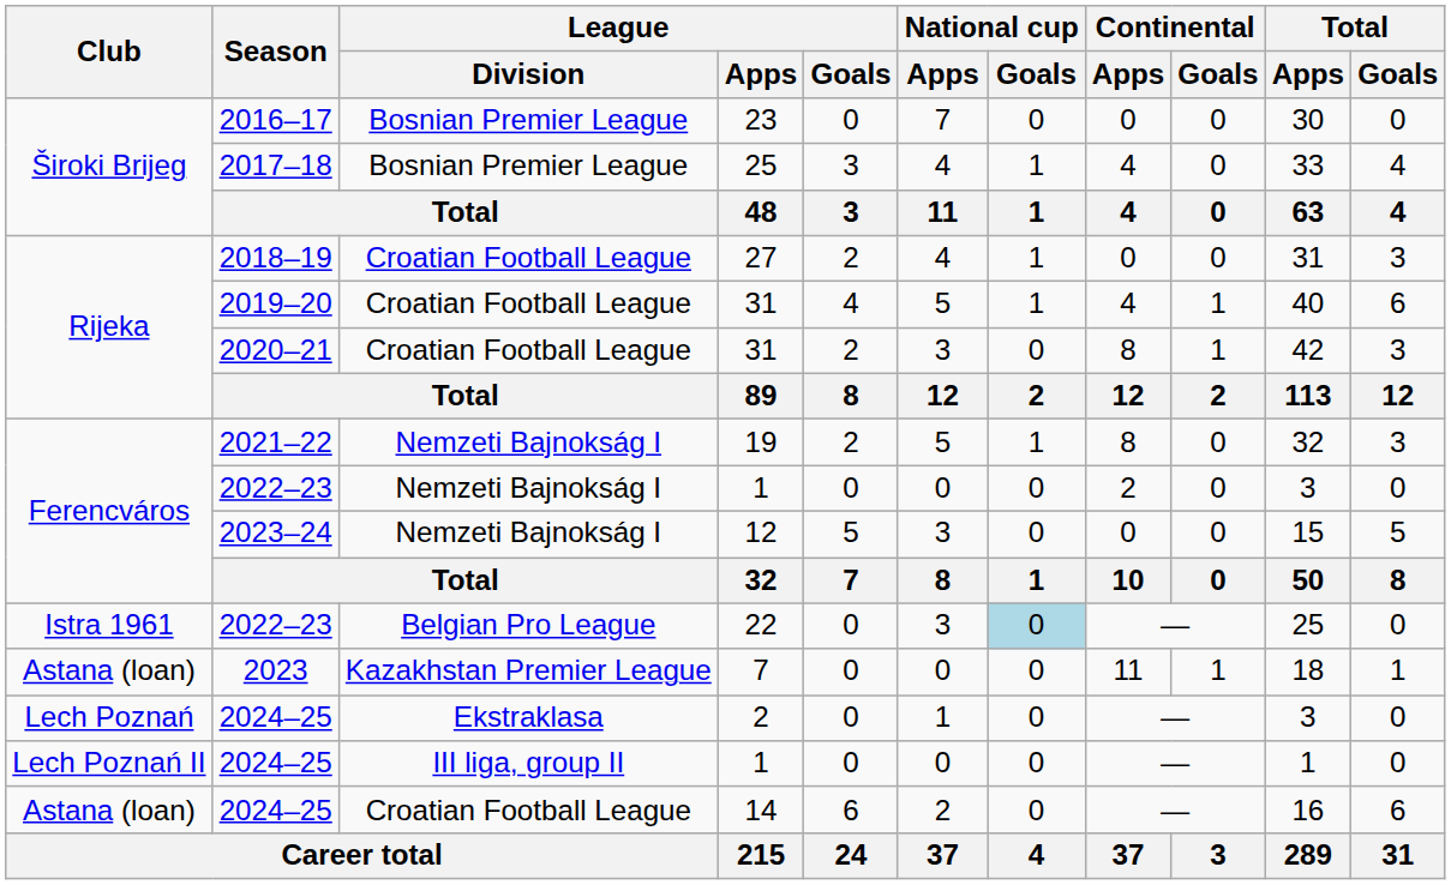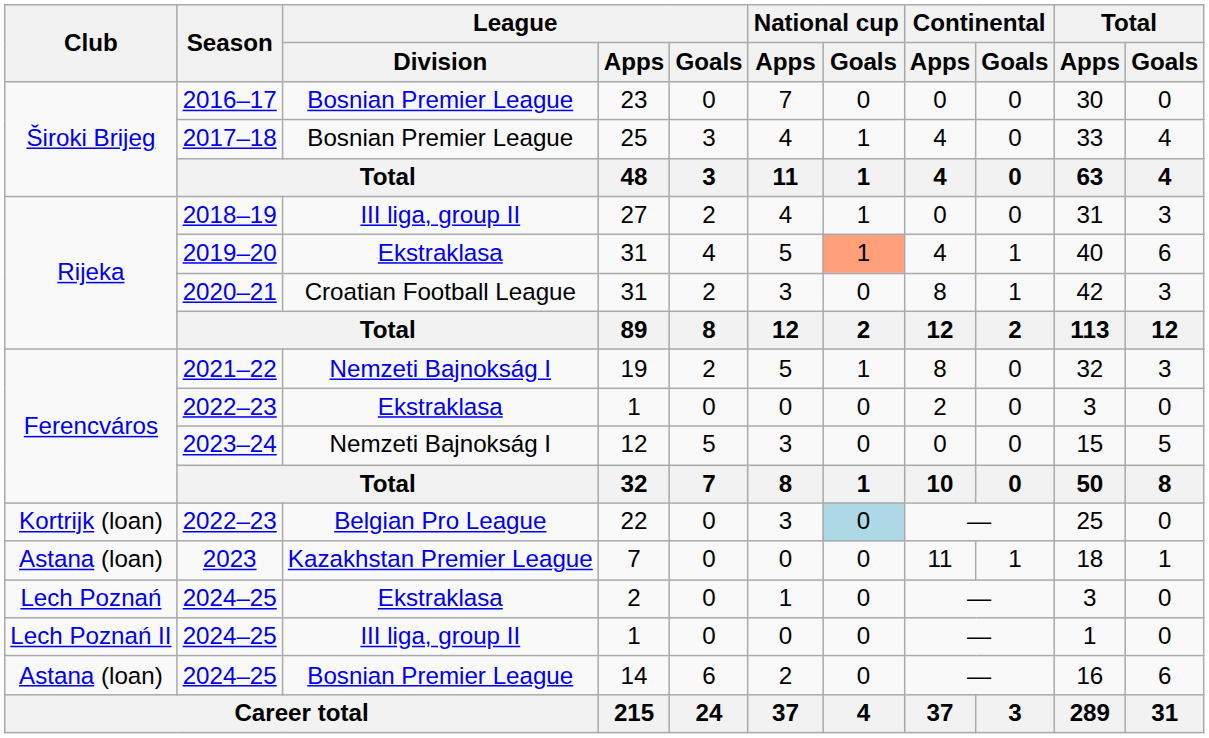 <table class="wikitable" style="text-align:center">
 <tr>
 <th rowspan=2>Club</th>
 <th rowspan=2>Season</th>
 <th colspan=3>League</th>
 <th colspan=2>National cup</th>
 <th colspan=2>Continental</th>
 <th colspan=2>Total</th>
 </tr>
 <tr>
 <th>Division</th>
 <th>Apps</th>
 <th>Goals</th>
 <th>Apps</th>
 <th>Goals</th>
 <th>Apps</th>
 <th>Goals</th>
 <th>Apps</th>
 <th>Goals</th>
 </tr>
 <tr>
 <td rowspan=3><a href='#'>Široki Brijeg</a></td>
 <td><a href='#'>2016–17</a></td>
 <td><a href='#'>Bosnian Premier League</a></td>
 <td>23</td>
 <td>0</td>
 <td>7</td>
 <td>0</td>
 <td>0</td>
 <td>0</td>
 <td>30</td>
 <td>0</td>
 </tr>
 <tr>
 <td><a href='#'>2017–18</a></td>
 <td>Bosnian Premier League</td>
 <td>25</td>
 <td>3</td>
 <td>4</td>
 <td>1</td>
 <td>4</td>
 <td>0</td>
 <td>33</td>
 <td>4</td>
 </tr>
 <tr>
 <th colspan=2>Total</th>
 <th>48</th>
 <th>3</th>
 <th>11</th>
 <th>1</th>
 <th>4</th>
 <th>0</th>
 <th>63</th>
 <th>4</th>
 </tr>
 <tr>
 <td rowspan=4><a href='#'>Rijeka</a></td>
 <td><a href='#'>2018–19</a></td>
-<td><a href='#'>Croatian Football League</a></td>
+<td><a href='#'>III liga, group II</a></td>
 <td>27</td>
 <td>2</td>
 <td>4</td>
 <td>1</td>
 <td>0</td>
 <td>0</td>
 <td>31</td>
 <td>3</td>
 </tr>
 <tr>
 <td><a href='#'>2019–20</a></td>
-<td>Croatian Football League</td>
+<td><a href='#'>Ekstraklasa</a></td>
 <td>31</td>
 <td>4</td>
 <td>5</td>
-<td>1</td>
+<td style="background: lightsalmon;">1</td>
 <td>4</td>
 <td>1</td>
 <td>40</td>
 <td>6</td>
 </tr>
 <tr>
 <td><a href='#'>2020–21</a></td>
 <td>Croatian Football League</td>
 <td>31</td>
 <td>2</td>
 <td>3</td>
 <td>0</td>
 <td>8</td>
 <td>1</td>
 <td>42</td>
 <td>3</td>
 </tr>
 <tr>
 <th colspan=2>Total</th>
 <th>89</th>
 <th>8</th>
 <th>12</th>
 <th>2</th>
 <th>12</th>
 <th>2</th>
 <th>113</th>
 <th>12</th>
 </tr>
 <tr>
 <td rowspan=4><a href='#'>Ferencváros</a></td>
 <td><a href='#'>2021–22</a></td>
 <td><a href='#'>Nemzeti Bajnokság I</a></td>
 <td>19</td>
 <td>2</td>
 <td>5</td>
 <td>1</td>
 <td>8</td>
 <td>0</td>
 <td>32</td>
 <td>3</td>
 </tr>
 <tr>
 <td><a href='#'>2022–23</a></td>
-<td>Nemzeti Bajnokság I</td>
+<td><a href='#'>Ekstraklasa</a></td>
 <td>1</td>
 <td>0</td>
 <td>0</td>
 <td>0</td>
 <td>2</td>
 <td>0</td>
 <td>3</td>
 <td>0</td>
 </tr>
 <tr>
 <td><a href='#'>2023–24</a></td>
 <td>Nemzeti Bajnokság I</td>
 <td>12</td>
 <td>5</td>
 <td>3</td>
 <td>0</td>
 <td>0</td>
 <td>0</td>
 <td>15</td>
 <td>5</td>
 </tr>
 <tr>
 <th colspan=2>Total</th>
 <th>32</th>
 <th>7</th>
 <th>8</th>
 <th>1</th>
 <th>10</th>
 <th>0</th>
 <th>50</th>
 <th>8</th>
 </tr>
 <tr>
-<td><a href='#'>Istra 1961</a></td>
+<td><a href='#'>Kortrijk</a> (loan)</td>
 <td><a href='#'>2022–23</a></td>
 <td><a href='#'>Belgian Pro League</a></td>
 <td>22</td>
 <td>0</td>
 <td>3</td>
 <td style="background: lightblue;">0</td>
 <td colspan=2>—</td>
 <td>25</td>
 <td>0</td>
 </tr>
 <tr>
 <td><a href='#'>Astana</a> (loan)</td>
 <td><a href='#'>2023</a></td>
 <td><a href='#'>Kazakhstan Premier League</a></td>
 <td>7</td>
 <td>0</td>
 <td>0</td>
 <td>0</td>
 <td>11</td>
 <td>1</td>
 <td>18</td>
 <td>1</td>
 </tr>
 <tr>
 <td><a href='#'>Lech Poznań</a></td>
 <td><a href='#'>2024–25</a></td>
 <td><a href='#'>Ekstraklasa</a></td>
 <td>2</td>
 <td>0</td>
 <td>1</td>
 <td>0</td>
 <td colspan=2>—</td>
 <td>3</td>
 <td>0</td>
 </tr>
 <tr>
 <td><a href='#'>Lech Poznań II</a></td>
 <td><a href='#'>2024–25</a></td>
 <td><a href='#'>III liga, group II</a></td>
 <td>1</td>
 <td>0</td>
 <td>0</td>
 <td>0</td>
 <td colspan=2>—</td>
 <td>1</td>
 <td>0</td>
 </tr>
 <tr>
 <td><a href='#'>Astana</a> (loan)</td>
 <td><a href='#'>2024–25</a></td>
-<td>Croatian Football League</td>
+<td><a href='#'>Bosnian Premier League</a></td>
 <td>14</td>
 <td>6</td>
 <td>2</td>
 <td>0</td>
 <td colspan=2>—</td>
 <td>16</td>
 <td>6</td>
 </tr>
 <tr>
 <th colspan=3>Career total</th>
 <th>215</th>
 <th>24</th>
 <th>37</th>
 <th>4</th>
 <th>37</th>
 <th>3</th>
 <th>289</th>
 <th>31</th>
 </tr>
 </table>
